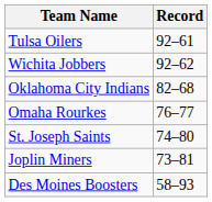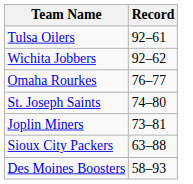 <table class="wikitable">
 <tr>
 <th>Team Name</th>
 <th>Record</th>
 </tr>
 <tr>
 <td><a href='#'>Tulsa Oilers</a></td>
 <td>92–61</td>
 </tr>
 <tr>
 <td><a href='#'>Wichita Jobbers</a></td>
 <td>92–62</td>
 </tr>
 <tr>
-<td><a href='#'>Oklahoma City Indians</a></td>
-<td>82–68</td>
-</tr>
-<tr>
 <td><a href='#'>Omaha Rourkes</a></td>
 <td>76–77</td>
 </tr>
 <tr>
 <td><a href='#'>St. Joseph Saints</a></td>
 <td>74–80</td>
 </tr>
 <tr>
 <td><a href='#'>Joplin Miners</a></td>
 <td>73–81</td>
 </tr>
 <tr>
+<td><a href='#'>Sioux City Packers</a></td>
+<td>63–88</td>
+</tr>
+<tr>
 <td><a href='#'>Des Moines Boosters</a></td>
 <td>58–93</td>
 </tr>
 </table>
